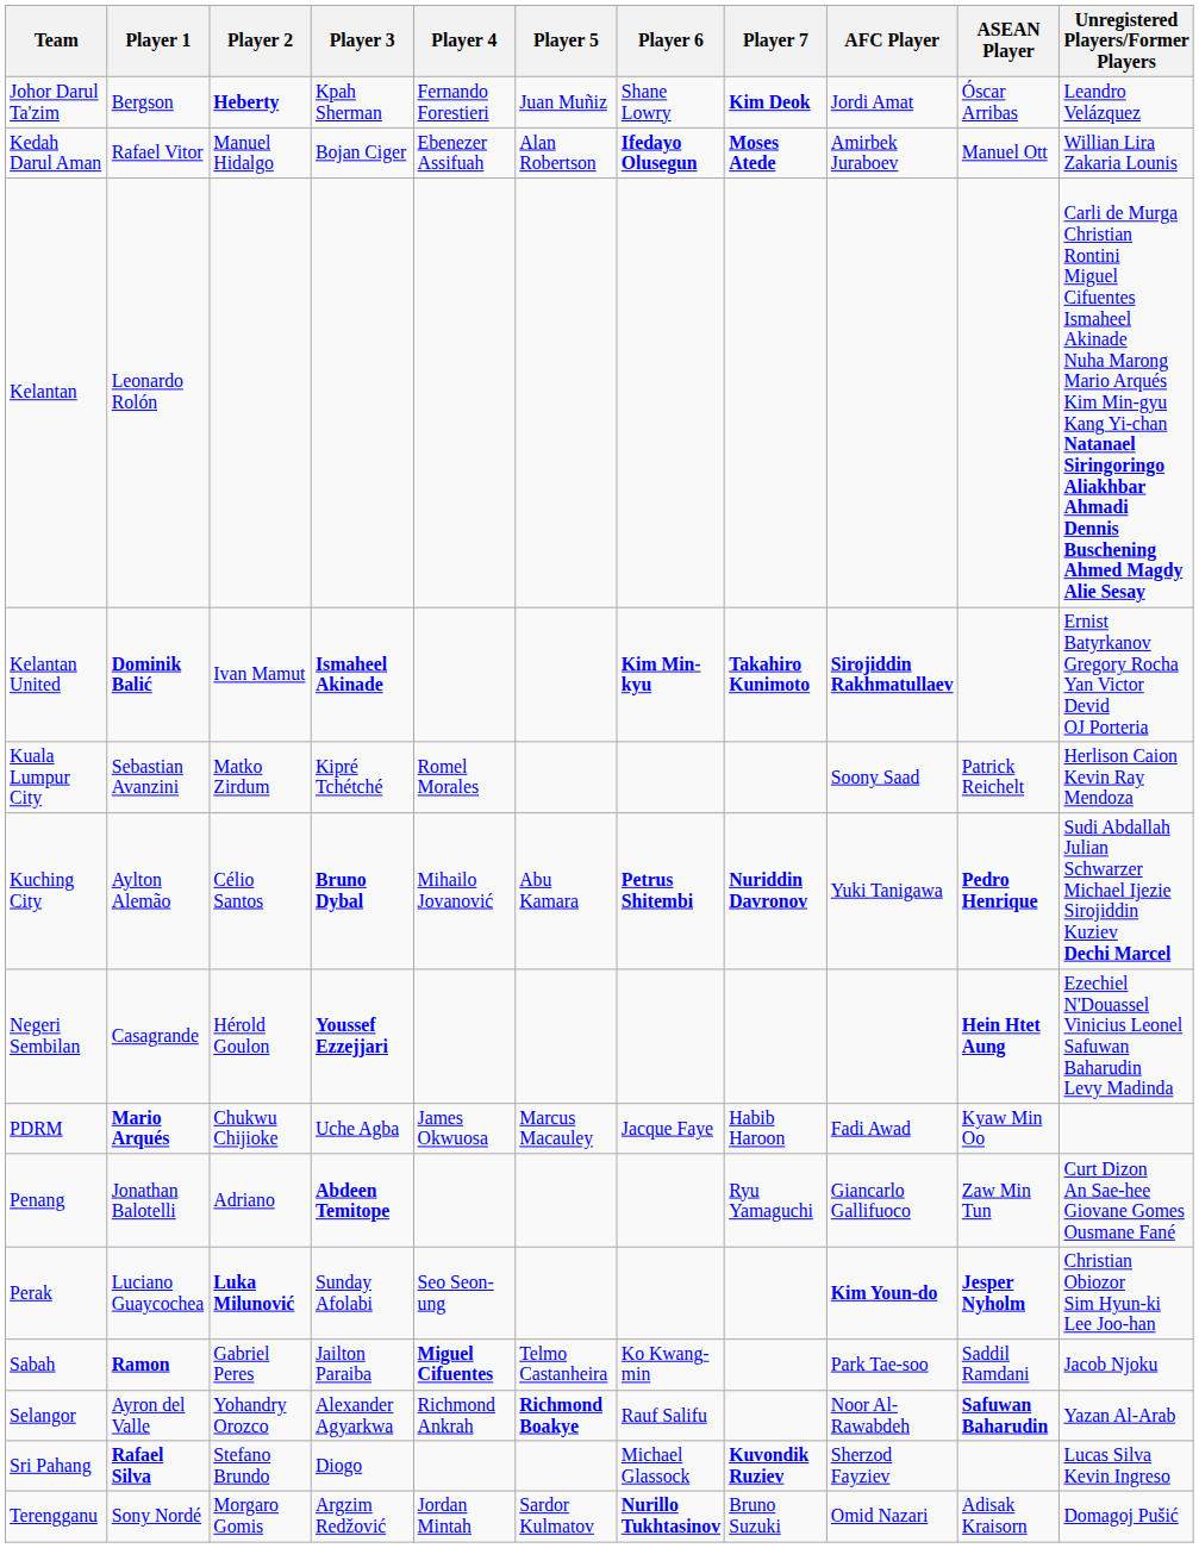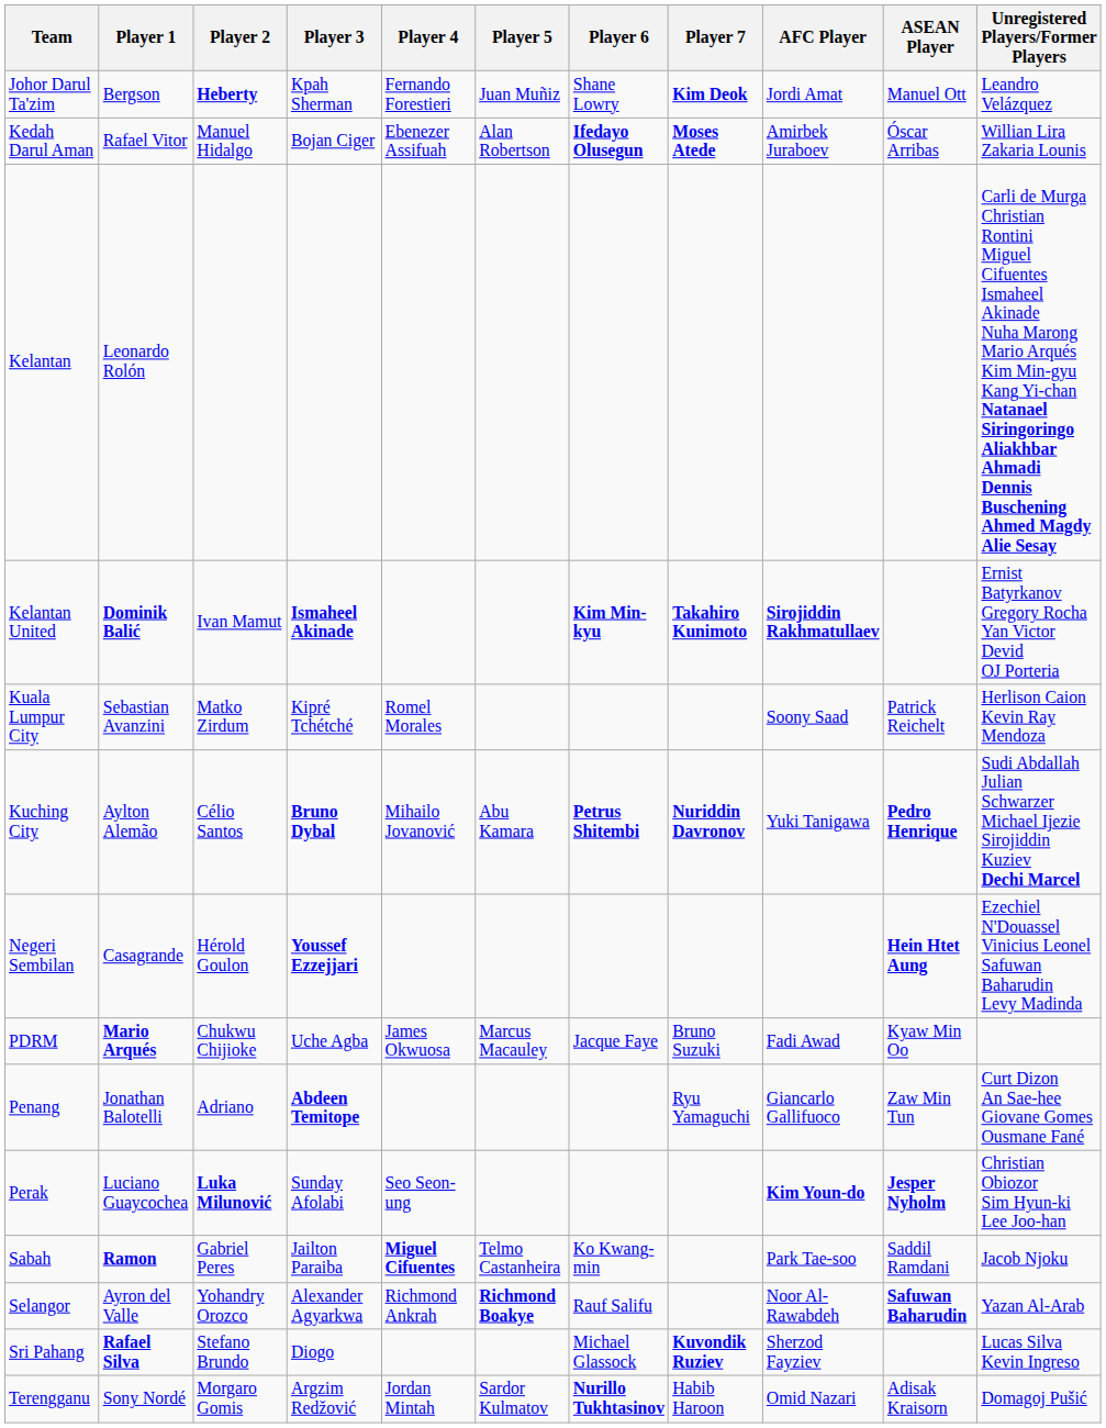 <table class="wikitable sortable">
 <tr>
 <th style="width:80px;">Team</th>
 <th style="width:80px;">Player 1</th>
 <th style="width:80px;">Player 2</th>
 <th style="width:80px;">Player 3</th>
 <th style="width:80px;">Player 4</th>
 <th style="width:80px;">Player 5</th>
 <th style="width:80px;">Player 6</th>
 <th style="width:80px;">Player 7</th>
 <th style="width:80px;">AFC Player</th>
 <th style="width:80px;">ASEAN Player</th>
 <th style="width:80px;">Unregistered Players/Former Players</th>
 </tr>
 <tr>
 <td><a href='#'>Johor Darul Ta'zim</a></td>
 <td> <a href='#'>Bergson</a></td>
 <td> <strong><a href='#'>Heberty</a></strong></td>
 <td> <a href='#'>Kpah Sherman</a></td>
 <td> <a href='#'>Fernando Forestieri</a></td>
 <td> <a href='#'>Juan Muñiz</a></td>
 <td> <a href='#'>Shane Lowry</a></td>
 <td> <strong><a href='#'>Kim Deok</a></strong></td>
 <td> <a href='#'>Jordi Amat</a></td>
-<td> <a href='#'>Óscar Arribas</a></td>
+<td> <a href='#'>Manuel Ott</a></td>
 <td> <a href='#'>Leandro Velázquez</a></td>
 </tr>
 <tr>
 <td><a href='#'>Kedah Darul Aman</a></td>
 <td> <a href='#'>Rafael Vitor</a></td>
 <td> <a href='#'>Manuel Hidalgo</a></td>
 <td> <a href='#'>Bojan Ciger</a></td>
 <td> <a href='#'>Ebenezer Assifuah</a></td>
 <td> <a href='#'>Alan Robertson</a></td>
 <td> <strong><a href='#'>Ifedayo Olusegun</a></strong></td>
 <td> <strong><a href='#'>Moses Atede</a></strong></td>
 <td> <a href='#'>Amirbek Juraboev</a></td>
-<td> <a href='#'>Manuel Ott</a></td>
+<td> <a href='#'>Óscar Arribas</a></td>
 <td> <a href='#'>Willian Lira</a> <br>  <a href='#'>Zakaria Lounis</a></td>
 </tr>
 <tr>
 <td><a href='#'>Kelantan</a></td>
 <td> <a href='#'>Leonardo Rolón</a></td>
 <td></td>
 <td></td>
 <td></td>
 <td></td>
 <td></td>
 <td></td>
 <td></td>
 <td></td>
 <td><br>  <a href='#'>Carli de Murga</a> <br>  <a href='#'>Christian Rontini</a> <br>  <a href='#'>Miguel Cifuentes</a>  <br>  <a href='#'>Ismaheel Akinade</a> <br>  <a href='#'>Nuha Marong</a><br> <a href='#'>Mario Arqués</a><br> <a href='#'>Kim Min-gyu</a><br> <a href='#'>Kang Yi-chan</a><br> <strong><a href='#'>Natanael Siringoringo</a></strong><br> <strong><a href='#'>Aliakhbar Ahmadi</a></strong> <br> <strong><a href='#'>Dennis Buschening</a></strong><br> <strong><a href='#'>Ahmed Magdy</a></strong><br> <strong><a href='#'>Alie Sesay</a></strong></td>
 </tr>
 <tr>
 <td><a href='#'>Kelantan United</a></td>
 <td> <strong><a href='#'>Dominik Balić</a></strong></td>
 <td> <a href='#'>Ivan Mamut</a></td>
 <td> <strong><a href='#'>Ismaheel Akinade</a></strong></td>
 <td></td>
 <td></td>
 <td> <strong><a href='#'>Kim Min-kyu</a></strong></td>
 <td> <strong><a href='#'>Takahiro Kunimoto</a></strong></td>
 <td> <strong><a href='#'>Sirojiddin Rakhmatullaev</a></strong></td>
 <td></td>
 <td> <a href='#'>Ernist Batyrkanov</a> <br>  <a href='#'>Gregory Rocha</a> <br>  <a href='#'>Yan Victor</a> <br>  <a href='#'>Devid</a><br> <a href='#'>OJ Porteria</a></td>
 </tr>
 <tr>
 <td><a href='#'>Kuala Lumpur City</a></td>
 <td> <a href='#'>Sebastian Avanzini</a></td>
 <td> <a href='#'>Matko Zirdum</a></td>
 <td> <a href='#'>Kipré Tchétché</a></td>
 <td> <a href='#'>Romel Morales</a></td>
 <td></td>
 <td></td>
 <td></td>
 <td> <a href='#'>Soony Saad</a></td>
 <td> <a href='#'>Patrick Reichelt</a></td>
 <td> <a href='#'>Herlison Caion</a><br> <a href='#'>Kevin Ray Mendoza</a></td>
 </tr>
 <tr>
 <td><a href='#'>Kuching City</a></td>
 <td> <a href='#'>Aylton Alemão</a></td>
 <td> <a href='#'>Célio Santos</a></td>
 <td> <strong><a href='#'>Bruno Dybal</a></strong></td>
 <td> <a href='#'>Mihailo Jovanović</a></td>
 <td> <a href='#'>Abu Kamara</a></td>
 <td> <strong><a href='#'>Petrus Shitembi</a></strong></td>
 <td><strong><a href='#'>Nuriddin Davronov</a></strong></td>
 <td> <a href='#'>Yuki Tanigawa</a></td>
 <td> <strong><a href='#'>Pedro Henrique</a></strong></td>
 <td> <a href='#'>Sudi Abdallah</a> <br>  <a href='#'>Julian Schwarzer</a><br> <a href='#'>Michael Ijezie</a> <br>  <a href='#'>Sirojiddin Kuziev</a> <br> <a href='#'><strong>Dechi Marcel</strong></a></td>
 </tr>
 <tr>
 <td><a href='#'>Negeri Sembilan</a></td>
 <td> <a href='#'>Casagrande</a></td>
 <td> <a href='#'>Hérold Goulon</a></td>
 <td><strong><a href='#'>Youssef Ezzejjari</a></strong></td>
 <td></td>
 <td></td>
 <td></td>
 <td></td>
 <td></td>
 <td> <strong><a href='#'>Hein Htet Aung</a></strong></td>
 <td>  <a href='#'>Ezechiel N'Douassel</a><br>  <a href='#'>Vinicius Leonel</a> <br> <a href='#'>Safuwan Baharudin</a> <br> <a href='#'>Levy Madinda</a></td>
 </tr>
 <tr>
 <td><a href='#'>PDRM</a></td>
 <td> <strong><a href='#'>Mario Arqués</a></strong></td>
 <td> <a href='#'>Chukwu Chijioke</a></td>
 <td> <a href='#'>Uche Agba</a></td>
 <td> <a href='#'>James Okwuosa</a></td>
 <td> <a href='#'>Marcus Macauley</a></td>
 <td> <a href='#'>Jacque Faye</a></td>
-<td> <a href='#'>Habib Haroon</a></td>
+<td> <a href='#'>Bruno Suzuki</a></td>
 <td> <a href='#'>Fadi Awad</a></td>
 <td> <a href='#'>Kyaw Min Oo</a></td>
 <td></td>
 </tr>
 <tr>
 <td><a href='#'>Penang</a></td>
 <td> <a href='#'>Jonathan Balotelli</a></td>
 <td> <a href='#'>Adriano</a></td>
 <td> <strong><a href='#'>Abdeen Temitope</a></strong></td>
 <td></td>
 <td></td>
 <td></td>
 <td> <a href='#'>Ryu Yamaguchi</a></td>
 <td> <a href='#'>Giancarlo Gallifuoco</a></td>
 <td> <a href='#'>Zaw Min Tun</a></td>
 <td> <a href='#'>Curt Dizon</a> <br>  <a href='#'>An Sae-hee</a> <br>  <a href='#'>Giovane Gomes</a> <br>  <a href='#'>Ousmane Fané</a></td>
 </tr>
 <tr>
 <td><a href='#'>Perak</a></td>
 <td> <a href='#'>Luciano Guaycochea</a></td>
 <td> <strong><a href='#'>Luka Milunović</a></strong></td>
 <td> <a href='#'>Sunday Afolabi</a></td>
 <td> <a href='#'>Seo Seon-ung</a></td>
 <td></td>
 <td></td>
 <td></td>
 <td> <strong><a href='#'>Kim Youn-do</a></strong></td>
 <td> <strong><a href='#'>Jesper Nyholm</a></strong></td>
 <td> <a href='#'>Christian Obiozor</a> <br>  <a href='#'>Sim Hyun-ki</a> <br> <a href='#'>Lee Joo-han</a></td>
 </tr>
 <tr>
 <td><a href='#'>Sabah</a></td>
 <td> <strong><a href='#'>Ramon</a></strong></td>
 <td> <a href='#'>Gabriel Peres</a></td>
 <td> <a href='#'>Jailton Paraiba</a></td>
 <td> <strong><a href='#'>Miguel Cifuentes</a></strong></td>
 <td> <a href='#'>Telmo Castanheira</a></td>
 <td> <a href='#'>Ko Kwang-min</a></td>
 <td></td>
 <td> <a href='#'>Park Tae-soo</a></td>
 <td> <a href='#'>Saddil Ramdani</a></td>
 <td> <a href='#'>Jacob Njoku</a></td>
 </tr>
 <tr>
 <td><a href='#'>Selangor</a></td>
 <td> <a href='#'>Ayron del Valle</a></td>
 <td> <a href='#'>Yohandry Orozco</a></td>
 <td> <a href='#'>Alexander Agyarkwa</a></td>
 <td> <a href='#'>Richmond Ankrah</a></td>
 <td> <strong><a href='#'>Richmond Boakye</a></strong></td>
 <td> <a href='#'>Rauf Salifu</a></td>
 <td></td>
 <td> <a href='#'>Noor Al-Rawabdeh</a></td>
 <td> <strong><a href='#'>Safuwan Baharudin</a></strong></td>
 <td> <a href='#'>Yazan Al-Arab</a></td>
 </tr>
 <tr>
 <td><a href='#'>Sri Pahang</a></td>
 <td> <strong><a href='#'>Rafael Silva</a></strong></td>
 <td> <a href='#'>Stefano Brundo</a></td>
 <td> <a href='#'>Diogo</a></td>
 <td></td>
 <td></td>
 <td> <a href='#'>Michael Glassock</a></td>
 <td> <strong><a href='#'>Kuvondik Ruziev</a></strong></td>
 <td> <a href='#'>Sherzod Fayziev</a></td>
 <td></td>
 <td> <a href='#'>Lucas Silva</a>   <a href='#'>Kevin Ingreso</a></td>
 </tr>
 <tr>
 <td><a href='#'>Terengganu</a></td>
 <td> <a href='#'>Sony Nordé</a></td>
 <td> <a href='#'>Morgaro Gomis</a></td>
 <td> <a href='#'>Argzim Redžović</a></td>
 <td> <a href='#'>Jordan Mintah</a></td>
 <td> <a href='#'>Sardor Kulmatov</a></td>
 <td> <strong><a href='#'>Nurillo Tukhtasinov</a></strong></td>
-<td> <a href='#'>Bruno Suzuki</a></td>
+<td> <a href='#'>Habib Haroon</a></td>
 <td> <a href='#'>Omid Nazari</a></td>
 <td> <a href='#'>Adisak Kraisorn</a></td>
 <td> <a href='#'>Domagoj Pušić</a></td>
 </tr>
 </table>
